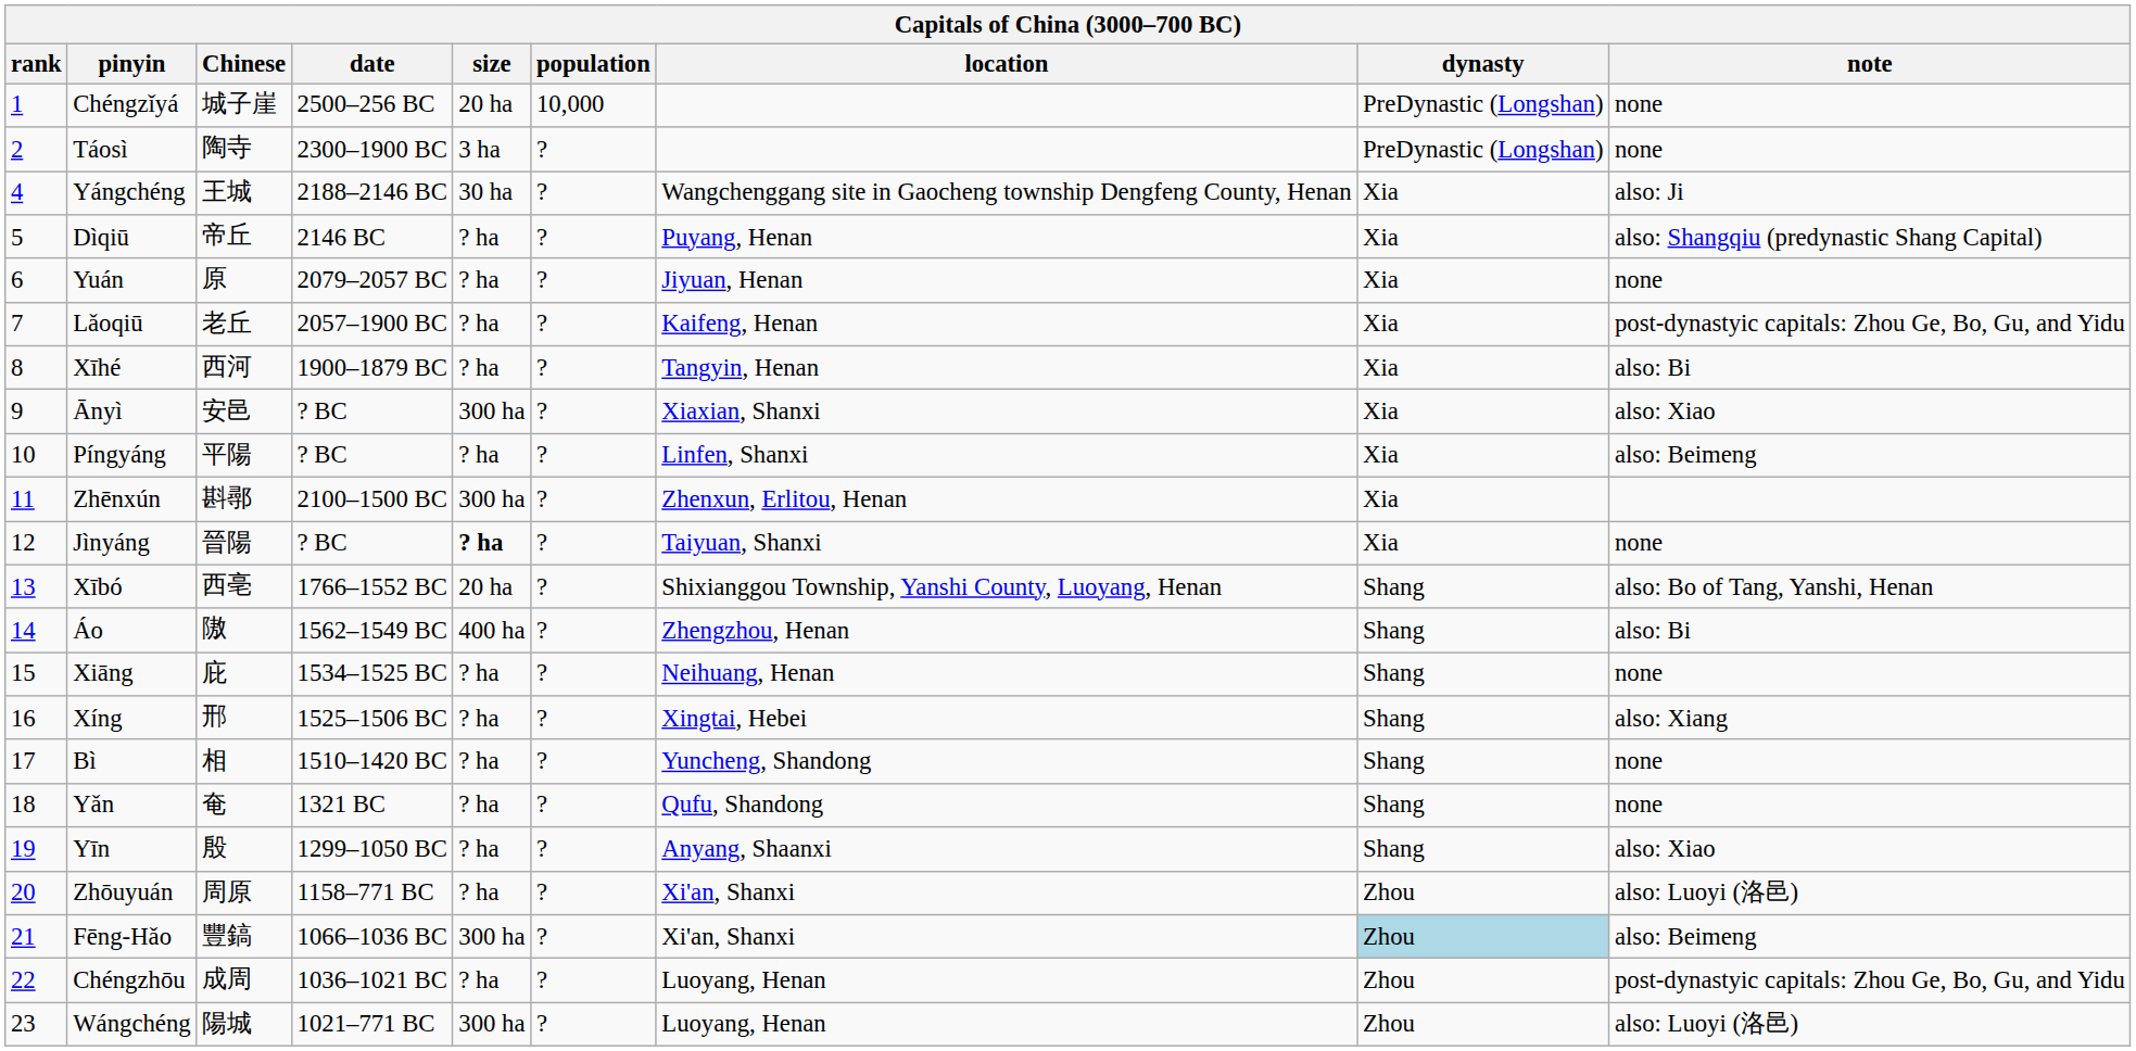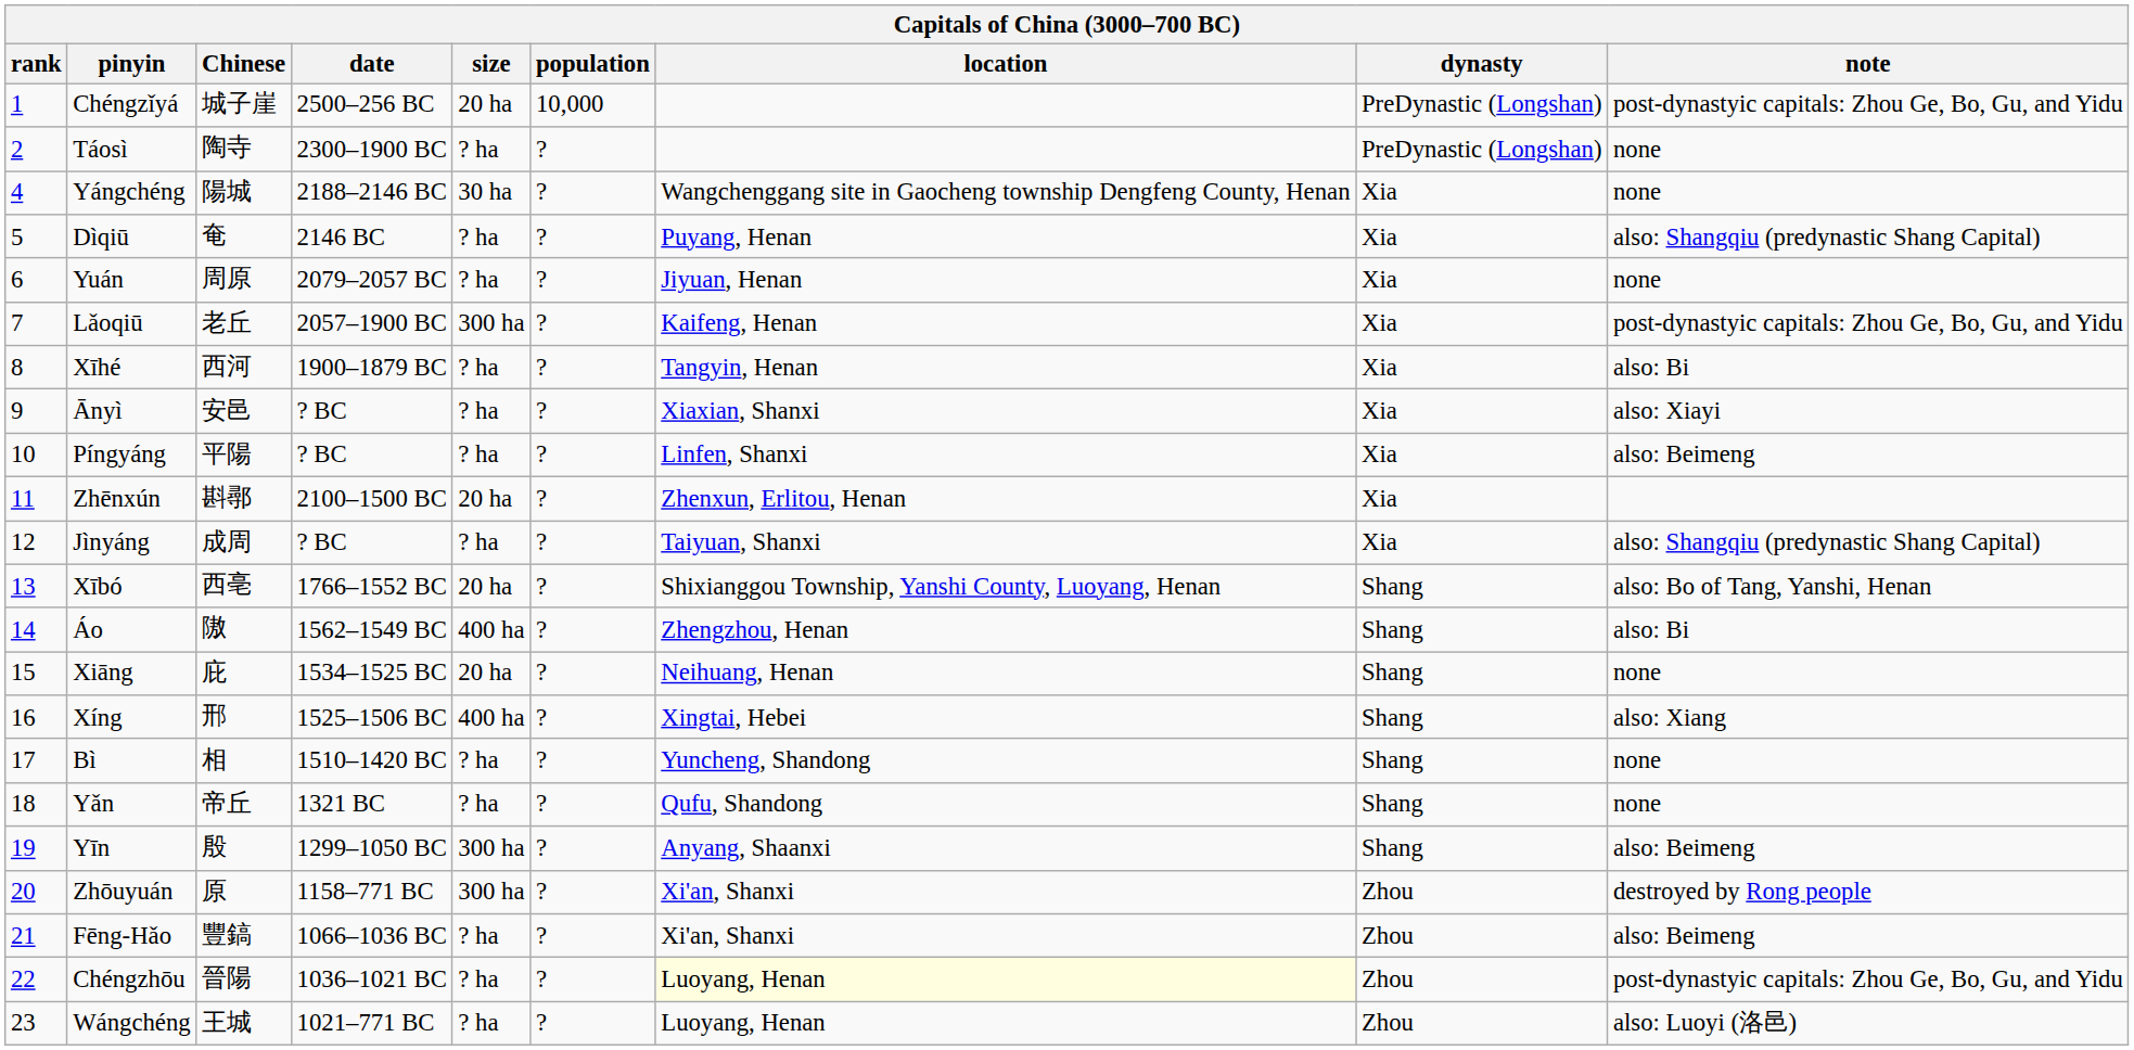 <table class="wikitable collapsible collapsed">
 <tr>
 <th colspan="9">Capitals of China (3000–700 BC)</th>
 </tr>
 <tr>
 <th>rank</th>
 <th>pinyin</th>
 <th>Chinese</th>
 <th>date</th>
 <th>size</th>
 <th>population</th>
 <th>location</th>
 <th>dynasty</th>
 <th>note</th>
 </tr>
 <tr>
 <td><a href='#'>1</a></td>
 <td>Chéngzǐyá</td>
 <td>城子崖</td>
 <td>2500–256 BC</td>
 <td>20 ha</td>
 <td>10,000</td>
 <td></td>
 <td>PreDynastic (<a href='#'>Longshan</a>)</td>
-<td>none</td>
+<td>post-dynastyic capitals: Zhou Ge, Bo, Gu, and Yidu</td>
 </tr>
 <tr>
 <td><a href='#'>2</a></td>
 <td>Táosì</td>
 <td>陶寺</td>
 <td>2300–1900 BC</td>
-<td>3 ha</td>
+<td>? ha</td>
 <td>?</td>
 <td></td>
 <td>PreDynastic (<a href='#'>Longshan</a>)</td>
 <td>none</td>
 </tr>
 <tr>
 <td><a href='#'>4</a></td>
 <td>Yángchéng</td>
-<td>王城</td>
+<td>陽城</td>
 <td>2188–2146 BC</td>
 <td>30 ha</td>
 <td>?</td>
 <td>Wangchenggang site in Gaocheng township Dengfeng County, Henan </td>
 <td>Xia</td>
-<td>also: Ji</td>
+<td>none</td>
 </tr>
 <tr>
 <td>5</td>
 <td>Dìqiū</td>
-<td>帝丘</td>
+<td>奄</td>
 <td>2146 BC</td>
 <td>? ha</td>
 <td>?</td>
 <td><a href='#'>Puyang</a>, Henan</td>
 <td>Xia</td>
 <td>also: <a href='#'>Shangqiu</a> (predynastic Shang Capital)</td>
 </tr>
 <tr>
 <td>6</td>
 <td>Yuán</td>
-<td>原</td>
+<td>周原</td>
 <td>2079–2057 BC</td>
 <td>? ha</td>
 <td>?</td>
 <td><a href='#'>Jiyuan</a>, Henan</td>
 <td>Xia</td>
 <td>none</td>
 </tr>
 <tr>
 <td>7</td>
 <td>Lǎoqiū</td>
 <td>老丘</td>
 <td>2057–1900 BC</td>
-<td>? ha</td>
+<td>300 ha</td>
 <td>?</td>
 <td><a href='#'>Kaifeng</a>, Henan</td>
 <td>Xia</td>
 <td>post-dynastyic capitals: Zhou Ge, Bo, Gu, and Yidu</td>
 </tr>
 <tr>
 <td>8</td>
 <td>Xīhé</td>
 <td>西河</td>
 <td>1900–1879 BC</td>
 <td>? ha</td>
 <td>?</td>
 <td><a href='#'>Tangyin</a>, Henan</td>
 <td>Xia</td>
 <td>also: Bi</td>
 </tr>
 <tr>
 <td>9</td>
 <td>Ānyì</td>
 <td>安邑</td>
 <td>? BC</td>
-<td>300 ha</td>
+<td>? ha</td>
 <td>?</td>
 <td><a href='#'>Xiaxian</a>, Shanxi</td>
 <td>Xia</td>
-<td>also: Xiao</td>
+<td>also: Xiayi</td>
 </tr>
 <tr>
 <td>10</td>
 <td>Píngyáng</td>
 <td>平陽</td>
 <td>? BC</td>
 <td>? ha</td>
 <td>?</td>
 <td><a href='#'>Linfen</a>, Shanxi</td>
 <td>Xia</td>
 <td>also: Beimeng</td>
 </tr>
 <tr>
 <td><a href='#'>11</a></td>
 <td>Zhēnxún</td>
 <td>斟鄩</td>
 <td>2100–1500 BC</td>
-<td>300 ha</td>
+<td>20 ha</td>
 <td>?</td>
 <td><a href='#'>Zhenxun</a>, <a href='#'>Erlitou</a>, Henan </td>
 <td>Xia</td>
 <td></td>
 </tr>
 <tr>
 <td>12</td>
 <td>Jìnyáng</td>
-<td>晉陽</td>
+<td>成周</td>
 <td>? BC</td>
-<td><strong>? ha</strong></td>
+<td>? ha</td>
 <td>?</td>
 <td><a href='#'>Taiyuan</a>, Shanxi</td>
 <td>Xia</td>
-<td>none</td>
+<td>also: <a href='#'>Shangqiu</a> (predynastic Shang Capital)</td>
 </tr>
 <tr>
 <td><a href='#'>13</a></td>
 <td>Xībó</td>
 <td>西亳</td>
 <td>1766–1552 BC</td>
 <td>20 ha</td>
 <td>?</td>
 <td>Shixianggou Township, <a href='#'>Yanshi County</a>, <a href='#'>Luoyang</a>, Henan </td>
 <td>Shang</td>
 <td>also: Bo of Tang, Yanshi, Henan</td>
 </tr>
 <tr>
 <td><a href='#'>14</a></td>
 <td>Áo</td>
 <td>隞</td>
 <td>1562–1549 BC</td>
 <td>400 ha</td>
 <td>?</td>
 <td><a href='#'>Zhengzhou</a>, Henan </td>
 <td>Shang</td>
 <td>also: Bi</td>
 </tr>
 <tr>
 <td>15</td>
 <td>Xiāng</td>
 <td>庇</td>
 <td>1534–1525 BC</td>
-<td>? ha</td>
+<td>20 ha</td>
 <td>?</td>
 <td><a href='#'>Neihuang</a>, Henan</td>
 <td>Shang</td>
 <td>none</td>
 </tr>
 <tr>
 <td>16</td>
 <td>Xíng</td>
 <td>邢</td>
 <td>1525–1506 BC</td>
-<td>? ha</td>
+<td>400 ha</td>
 <td>?</td>
 <td><a href='#'>Xingtai</a>, Hebei</td>
 <td>Shang</td>
 <td>also: Xiang</td>
 </tr>
 <tr>
 <td>17</td>
 <td>Bì</td>
 <td>相</td>
 <td>1510–1420 BC</td>
 <td>? ha</td>
 <td>?</td>
 <td><a href='#'>Yuncheng</a>, Shandong</td>
 <td>Shang</td>
 <td>none</td>
 </tr>
 <tr>
 <td>18</td>
 <td>Yǎn</td>
-<td>奄</td>
+<td>帝丘</td>
 <td>1321 BC</td>
 <td>? ha</td>
 <td>?</td>
 <td><a href='#'>Qufu</a>, Shandong</td>
 <td>Shang</td>
 <td>none</td>
 </tr>
 <tr>
 <td><a href='#'>19</a></td>
 <td>Yīn</td>
 <td>殷</td>
 <td>1299–1050 BC</td>
-<td>? ha</td>
+<td>300 ha</td>
 <td>?</td>
 <td><a href='#'>Anyang</a>, Shaanxi </td>
 <td>Shang</td>
-<td>also: Xiao</td>
+<td>also: Beimeng</td>
 </tr>
 <tr>
 <td><a href='#'>20</a></td>
 <td>Zhōuyuán</td>
-<td>周原</td>
+<td>原</td>
 <td>1158–771 BC</td>
-<td>? ha</td>
+<td>300 ha</td>
 <td>?</td>
 <td><a href='#'>Xi'an</a>, Shanxi </td>
 <td>Zhou</td>
-<td>also: Luoyi (洛邑)</td>
+<td>destroyed by <a href='#'>Rong people</a></td>
 </tr>
 <tr>
 <td><a href='#'>21</a></td>
 <td>Fēng-Hǎo</td>
 <td>豐鎬</td>
 <td>1066–1036 BC</td>
-<td>300 ha</td>
+<td>? ha</td>
 <td>?</td>
 <td>Xi'an, Shanxi </td>
-<td style="background: lightblue;">Zhou</td>
+<td>Zhou</td>
 <td>also: Beimeng</td>
 </tr>
 <tr>
 <td><a href='#'>22</a></td>
 <td>Chéngzhōu</td>
-<td>成周</td>
+<td>晉陽</td>
 <td>1036–1021 BC</td>
 <td>? ha</td>
 <td>?</td>
-<td>Luoyang, Henan </td>
+<td style="background: lightyellow;">Luoyang, Henan </td>
 <td>Zhou</td>
 <td>post-dynastyic capitals: Zhou Ge, Bo, Gu, and Yidu</td>
 </tr>
 <tr>
 <td>23</td>
 <td>Wángchéng</td>
-<td>陽城</td>
+<td>王城</td>
 <td>1021–771 BC</td>
-<td>300 ha</td>
+<td>? ha</td>
 <td>?</td>
 <td>Luoyang, Henan </td>
 <td>Zhou</td>
 <td>also: Luoyi (洛邑)</td>
 </tr>
 </table>
